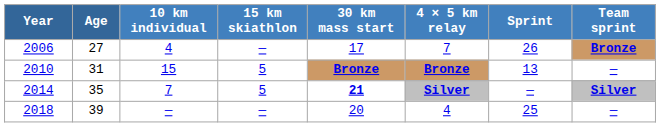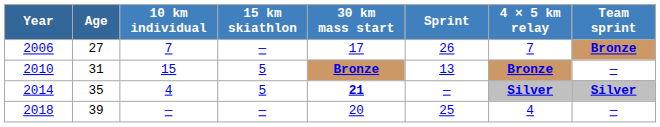 <table class="wikitable" style="font-size:95%; text-align:center; border:grey solid 1px; border-collapse:collapse; background:#ffffff;">
 <tr>
 <th style="background-color:#369; color:white; width:60px;"> Year </th>
 <th style="background-color:#369; color:white; width:40px;"> Age </th>
 <th style="background-color:#4180be; color:white; width:75px;"> 10 km <br> individual </th>
 <th style="background-color:#4180be; color:white; width:75px;"> 15 km <br> skiathlon </th>
 <th style="background-color:#4180be; color:white; width:75px;"> 30 km <br> mass start </th>
+<th style="background-color:#4180be; color:white; width:75px;"> Sprint </th>
 <th style="background-color:#4180be; color:white; width:75px;"> 4 × 5 km <br> relay </th>
-<th style="background-color:#4180be; color:white; width:75px;"> Sprint </th>
 <th style="background-color:#4180be; color:white; width:75px;"> Team <br> sprint </th>
 </tr>
 <tr>
 <td><a href='#'>2006</a></td>
 <td>27</td>
-<td><a href='#'>4</a></td>
+<td><a href='#'>7</a></td>
 <td><a href='#'>—</a></td>
 <td><a href='#'>17</a></td>
+<td><a href='#'>26</a></td>
 <td><a href='#'>7</a></td>
-<td><a href='#'>26</a></td>
 <td style="background-color: #C96;"><a href='#'><strong>Bronze</strong></a></td>
 </tr>
 <tr>
 <td><a href='#'>2010</a></td>
 <td>31</td>
 <td><a href='#'>15</a></td>
 <td><a href='#'>5</a></td>
 <td style="background-color: #C96;"><a href='#'><strong>Bronze</strong></a></td>
+<td><a href='#'>13</a></td>
 <td style="background-color: #C96;"><a href='#'><strong>Bronze</strong></a></td>
-<td><a href='#'>13</a></td>
 <td><a href='#'>—</a></td>
 </tr>
 <tr>
 <td><a href='#'>2014</a></td>
 <td>35</td>
-<td><a href='#'>7</a></td>
+<td><a href='#'>4</a></td>
 <td><a href='#'>5</a></td>
 <td><strong><a href='#'>21</a></strong></td>
+<td><a href='#'>—</a></td>
 <td style="background: silver;"><a href='#'><strong>Silver</strong></a></td>
-<td><a href='#'>—</a></td>
 <td style="background: silver;"><a href='#'><strong>Silver</strong></a></td>
 </tr>
 <tr>
 <td><a href='#'>2018</a></td>
 <td>39</td>
 <td><a href='#'>—</a></td>
 <td><a href='#'>—</a></td>
 <td><a href='#'>20</a></td>
+<td><a href='#'>25</a></td>
 <td><a href='#'>4</a></td>
-<td><a href='#'>25</a></td>
 <td><a href='#'>—</a></td>
 </tr>
 </table>
